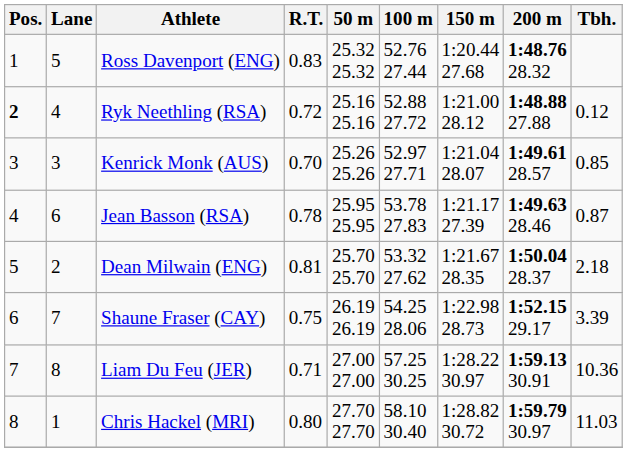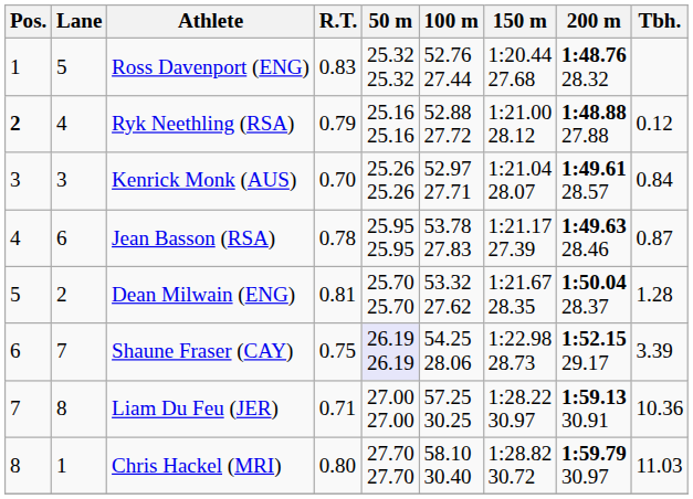 <table class="wikitable">
 <tr>
 <th>Pos.</th>
 <th>Lane</th>
 <th>Athlete</th>
 <th>R.T.</th>
 <th>50 m</th>
 <th>100 m</th>
 <th>150 m</th>
 <th>200 m</th>
 <th>Tbh.</th>
 </tr>
 <tr>
 <td>1</td>
 <td>5</td>
 <td> <a href='#'>Ross Davenport</a> (<a href='#'>ENG</a>)</td>
 <td>0.83</td>
 <td>25.32<br>25.32</td>
 <td>52.76<br>27.44</td>
 <td>1:20.44<br>27.68</td>
 <td><strong>1:48.76</strong><br>28.32</td>
 <td> </td>
 </tr>
 <tr>
 <td><strong>2</strong></td>
 <td>4</td>
 <td> <a href='#'>Ryk Neethling</a> (<a href='#'>RSA</a>)</td>
-<td>0.72</td>
+<td>0.79</td>
 <td>25.16<br>25.16</td>
 <td>52.88<br>27.72</td>
 <td>1:21.00<br>28.12</td>
 <td><strong>1:48.88</strong><br>27.88</td>
 <td>0.12</td>
 </tr>
 <tr>
 <td>3</td>
 <td>3</td>
 <td> <a href='#'>Kenrick Monk</a> (<a href='#'>AUS</a>)</td>
 <td>0.70</td>
 <td>25.26<br>25.26</td>
 <td>52.97<br>27.71</td>
 <td>1:21.04<br>28.07</td>
 <td><strong>1:49.61</strong><br>28.57</td>
-<td>0.85</td>
+<td>0.84</td>
 </tr>
 <tr>
 <td>4</td>
 <td>6</td>
 <td> <a href='#'>Jean Basson</a> (<a href='#'>RSA</a>)</td>
 <td>0.78</td>
 <td>25.95<br>25.95</td>
 <td>53.78<br>27.83</td>
 <td>1:21.17<br>27.39</td>
 <td><strong>1:49.63</strong><br>28.46</td>
 <td>0.87</td>
 </tr>
 <tr>
 <td>5</td>
 <td>2</td>
 <td> <a href='#'>Dean Milwain</a> (<a href='#'>ENG</a>)</td>
 <td>0.81</td>
 <td>25.70<br>25.70</td>
 <td>53.32<br>27.62</td>
 <td>1:21.67<br>28.35</td>
 <td><strong>1:50.04</strong><br>28.37</td>
-<td>2.18</td>
+<td>1.28</td>
 </tr>
 <tr>
 <td>6</td>
 <td>7</td>
 <td> <a href='#'>Shaune Fraser</a> (<a href='#'>CAY</a>)</td>
 <td>0.75</td>
-<td>26.19<br>26.19</td>
+<td style="background: lavender;">26.19<br>26.19</td>
 <td>54.25<br>28.06</td>
 <td>1:22.98<br>28.73</td>
 <td><strong>1:52.15</strong><br>29.17</td>
 <td>3.39</td>
 </tr>
 <tr>
 <td>7</td>
 <td>8</td>
 <td> <a href='#'>Liam Du Feu</a> (<a href='#'>JER</a>)</td>
 <td>0.71</td>
 <td>27.00<br>27.00</td>
 <td>57.25<br>30.25</td>
 <td>1:28.22<br>30.97</td>
 <td><strong>1:59.13</strong><br>30.91</td>
 <td>10.36</td>
 </tr>
 <tr>
 <td>8</td>
 <td>1</td>
 <td> <a href='#'>Chris Hackel</a> (<a href='#'>MRI</a>)</td>
 <td>0.80</td>
 <td>27.70<br>27.70</td>
 <td>58.10<br>30.40</td>
 <td>1:28.82<br>30.72</td>
 <td><strong>1:59.79</strong><br>30.97</td>
 <td>11.03</td>
 </tr>
 <tr>
 </tr>
 </table>
